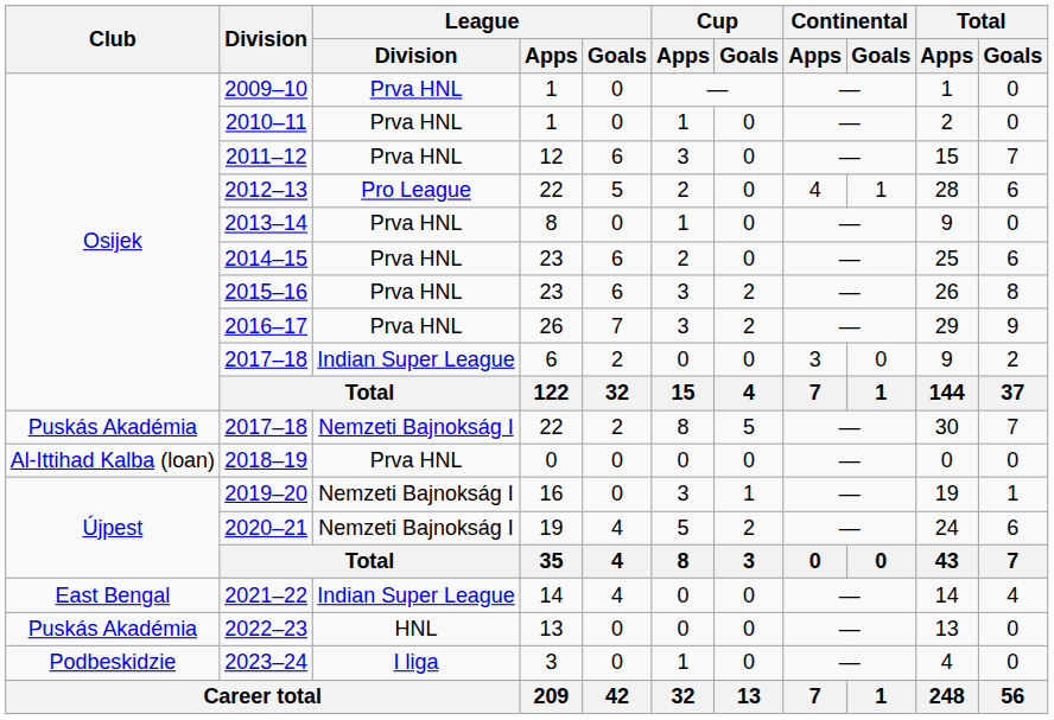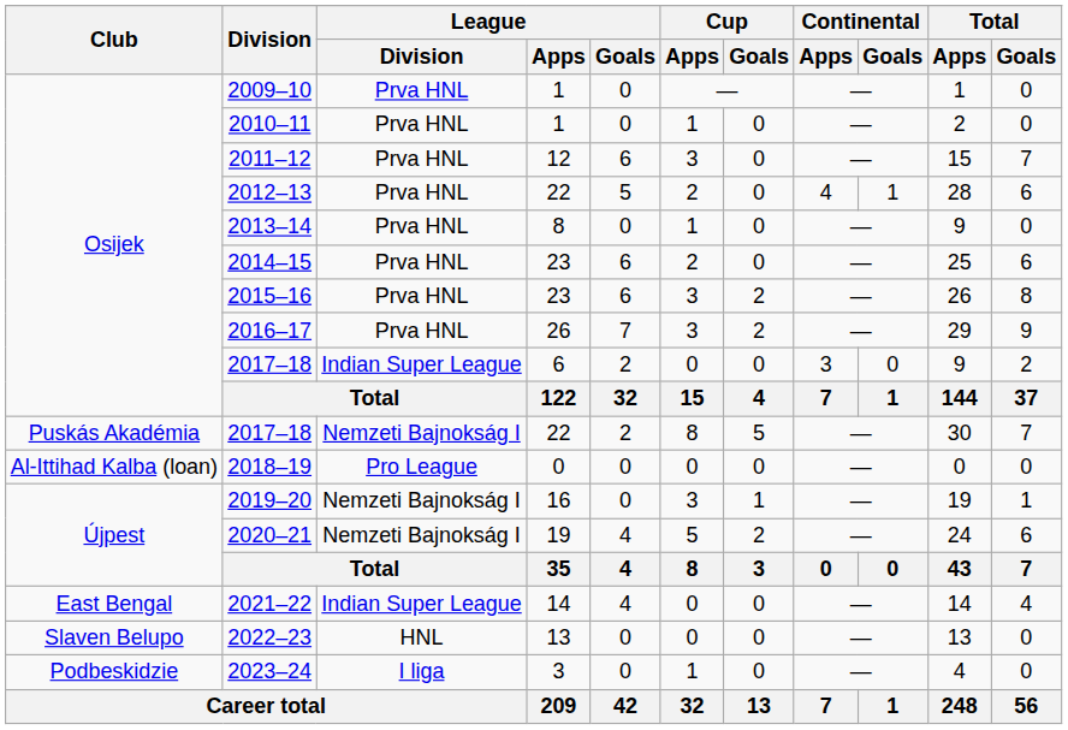 <table class="wikitable" style="font-size; text-align: center">
 <tr>
 </tr>
 <tr>
 <th rowspan="2">Club</th>
 <th rowspan="2">Division</th>
 <th colspan="3">League</th>
 <th colspan="2">Cup</th>
 <th colspan="2">Continental</th>
 <th colspan="2">Total</th>
 </tr>
 <tr>
 <th>Division</th>
 <th>Apps</th>
 <th>Goals</th>
 <th>Apps</th>
 <th>Goals</th>
 <th>Apps</th>
 <th>Goals</th>
 <th>Apps</th>
 <th>Goals</th>
 </tr>
 <tr>
 <td rowspan="10"><a href='#'>Osijek</a></td>
 <td><a href='#'>2009–10</a></td>
 <td><a href='#'>Prva HNL</a></td>
 <td>1</td>
 <td>0</td>
 <td colspan="2">—</td>
 <td colspan="2">—</td>
 <td>1</td>
 <td>0</td>
 </tr>
 <tr>
 <td><a href='#'>2010–11</a></td>
 <td>Prva HNL</td>
 <td>1</td>
 <td>0</td>
 <td>1</td>
 <td>0</td>
 <td colspan="2">—</td>
 <td>2</td>
 <td>0</td>
 </tr>
 <tr>
 <td><a href='#'>2011–12</a></td>
 <td>Prva HNL</td>
 <td>12</td>
 <td>6</td>
 <td>3</td>
 <td>0</td>
 <td colspan="2">—</td>
 <td>15</td>
 <td>7</td>
 </tr>
 <tr>
 <td><a href='#'>2012–13</a></td>
-<td><a href='#'>Pro League</a></td>
+<td>Prva HNL</td>
 <td>22</td>
 <td>5</td>
 <td>2</td>
 <td>0</td>
 <td>4</td>
 <td>1</td>
 <td>28</td>
 <td>6</td>
 </tr>
 <tr>
 <td><a href='#'>2013–14</a></td>
 <td>Prva HNL</td>
 <td>8</td>
 <td>0</td>
 <td>1</td>
 <td>0</td>
 <td colspan="2">—</td>
 <td>9</td>
 <td>0</td>
 </tr>
 <tr>
 <td><a href='#'>2014–15</a></td>
 <td>Prva HNL</td>
 <td>23</td>
 <td>6</td>
 <td>2</td>
 <td>0</td>
 <td colspan="2">—</td>
 <td>25</td>
 <td>6</td>
 </tr>
 <tr>
 <td><a href='#'>2015–16</a></td>
 <td>Prva HNL</td>
 <td>23</td>
 <td>6</td>
 <td>3</td>
 <td>2</td>
 <td colspan="2">—</td>
 <td>26</td>
 <td>8</td>
 </tr>
 <tr>
 <td><a href='#'>2016–17</a></td>
 <td>Prva HNL</td>
 <td>26</td>
 <td>7</td>
 <td>3</td>
 <td>2</td>
 <td colspan="2">—</td>
 <td>29</td>
 <td>9</td>
 </tr>
 <tr>
 <td><a href='#'>2017–18</a></td>
 <td><a href='#'>Indian Super League</a></td>
 <td>6</td>
 <td>2</td>
 <td>0</td>
 <td>0</td>
 <td>3</td>
 <td>0</td>
 <td>9</td>
 <td>2</td>
 </tr>
 <tr>
 <th colspan="2">Total</th>
 <th>122</th>
 <th>32</th>
 <th>15</th>
 <th>4</th>
 <th>7</th>
 <th>1</th>
 <th>144</th>
 <th>37</th>
 </tr>
 <tr>
 <td><a href='#'>Puskás Akadémia</a></td>
 <td><a href='#'>2017–18</a></td>
 <td><a href='#'>Nemzeti Bajnokság I</a></td>
 <td>22</td>
 <td>2</td>
 <td>8</td>
 <td>5</td>
 <td colspan="2">—</td>
 <td>30</td>
 <td>7</td>
 </tr>
 <tr>
 <td><a href='#'>Al-Ittihad Kalba</a> (loan)</td>
 <td><a href='#'>2018–19</a></td>
-<td>Prva HNL</td>
+<td><a href='#'>Pro League</a></td>
 <td>0</td>
 <td>0</td>
 <td>0</td>
 <td>0</td>
 <td colspan="2">—</td>
 <td>0</td>
 <td>0</td>
 </tr>
 <tr>
 <td rowspan="3"><a href='#'>Újpest</a></td>
 <td><a href='#'>2019–20</a></td>
 <td>Nemzeti Bajnokság I</td>
 <td>16</td>
 <td>0</td>
 <td>3</td>
 <td>1</td>
 <td colspan="2">—</td>
 <td>19</td>
 <td>1</td>
 </tr>
 <tr>
 <td><a href='#'>2020–21</a></td>
 <td>Nemzeti Bajnokság I</td>
 <td>19</td>
 <td>4</td>
 <td>5</td>
 <td>2</td>
 <td colspan="2">—</td>
 <td>24</td>
 <td>6</td>
 </tr>
 <tr>
 <th colspan="2">Total</th>
 <th>35</th>
 <th>4</th>
 <th>8</th>
 <th>3</th>
 <th>0</th>
 <th>0</th>
 <th>43</th>
 <th>7</th>
 </tr>
 <tr>
 <td><a href='#'>East Bengal</a></td>
 <td><a href='#'>2021–22</a></td>
 <td><a href='#'>Indian Super League</a></td>
 <td>14</td>
 <td>4</td>
 <td>0</td>
 <td>0</td>
 <td colspan="2">—</td>
 <td>14</td>
 <td>4</td>
 </tr>
 <tr>
-<td><a href='#'>Puskás Akadémia</a></td>
+<td><a href='#'>Slaven Belupo</a></td>
 <td><a href='#'>2022–23</a></td>
 <td>HNL</td>
 <td>13</td>
 <td>0</td>
 <td>0</td>
 <td>0</td>
 <td colspan="2">—</td>
 <td>13</td>
 <td>0</td>
 </tr>
 <tr>
 <td><a href='#'>Podbeskidzie</a></td>
 <td><a href='#'>2023–24</a></td>
 <td><a href='#'>I liga</a></td>
 <td>3</td>
 <td>0</td>
 <td>1</td>
 <td>0</td>
 <td colspan="2">—</td>
 <td>4</td>
 <td>0</td>
 </tr>
 <tr>
 <th colspan="3">Career total</th>
 <th>209</th>
 <th>42</th>
 <th>32</th>
 <th>13</th>
 <th>7</th>
 <th>1</th>
 <th>248</th>
 <th>56</th>
 </tr>
 </table>
